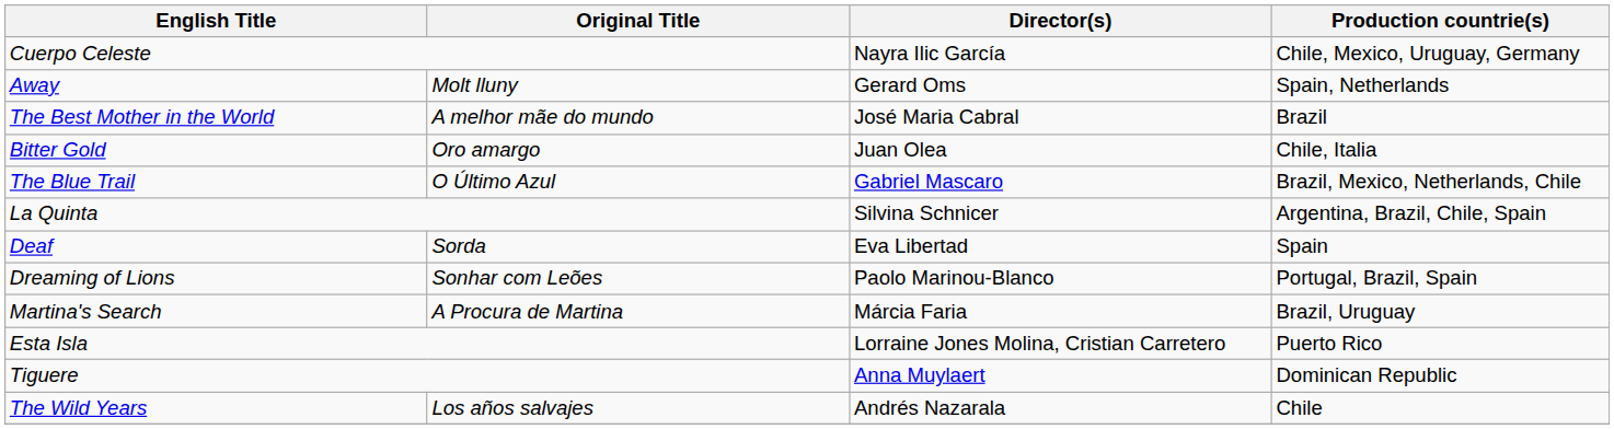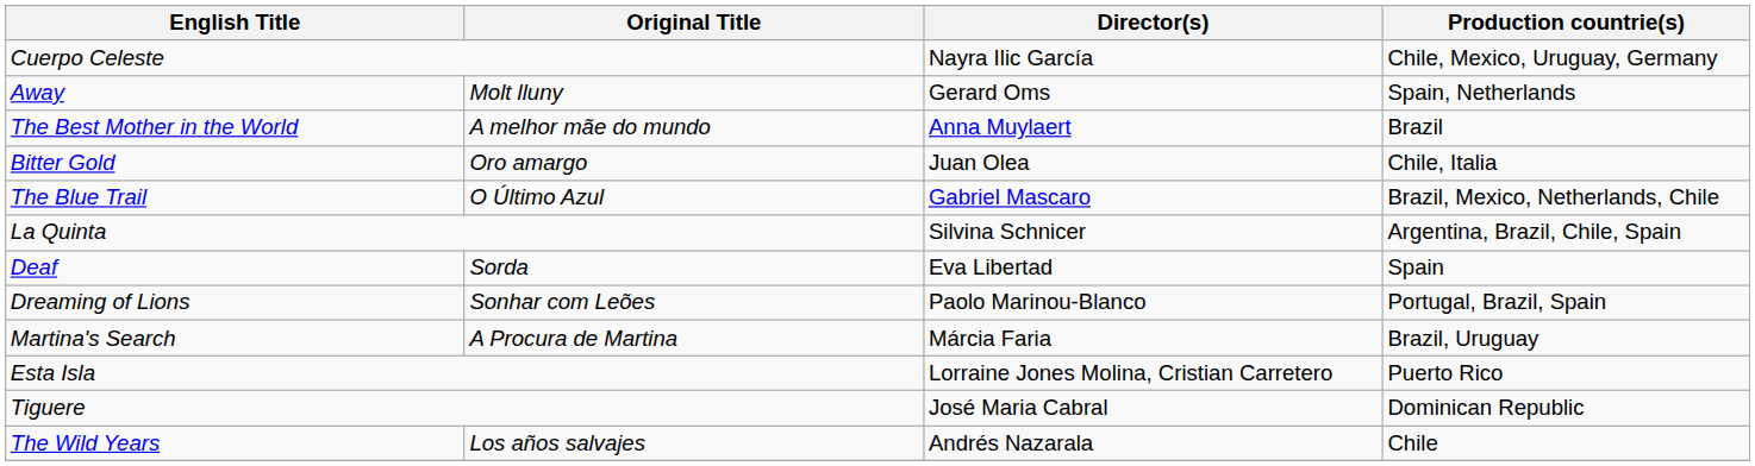 <table class="wikitable" style="width:100%; margin-bottom:4px">
 <tr>
 <th scope="col" width="25%">English Title</th>
 <th scope="col" width="25%">Original Title</th>
 <th scope="col" width="25%">Director(s)</th>
 <th scope="col" width="20%">Production countrie(s)</th>
 </tr>
 <tr>
 <td colspan="2"><em>Cuerpo Celeste</em></td>
 <td>Nayra Ilic García</td>
 <td>Chile, Mexico, Uruguay, Germany</td>
 </tr>
 <tr>
 <td><em><a href='#'>Away</a></em> </td>
 <td><em>Molt lluny</em></td>
 <td>Gerard Oms</td>
 <td>Spain, Netherlands</td>
 </tr>
 <tr>
 <td><em><a href='#'>The Best Mother in the World</a></em></td>
 <td><em>A melhor mãe do mundo</em></td>
-<td>José Maria Cabral</td>
+<td><a href='#'>Anna Muylaert</a></td>
 <td>Brazil</td>
 </tr>
 <tr>
 <td><em><a href='#'>Bitter Gold</a></em></td>
 <td><em>Oro amargo</em></td>
 <td>Juan Olea</td>
 <td>Chile, Italia</td>
 </tr>
 <tr>
 <td><em><a href='#'>The Blue Trail</a></em> </td>
 <td><em>O Último Azul</em></td>
 <td><a href='#'>Gabriel Mascaro</a></td>
 <td>Brazil, Mexico, Netherlands, Chile</td>
 </tr>
 <tr>
 <td colspan="2"><em>La Quinta</em></td>
 <td>Silvina Schnicer</td>
 <td>Argentina, Brazil, Chile, Spain</td>
 </tr>
 <tr>
 <td><em><a href='#'>Deaf</a></em></td>
 <td><em>Sorda</em></td>
 <td>Eva Libertad</td>
 <td>Spain</td>
 </tr>
 <tr>
 <td><em>Dreaming of Lions</em></td>
 <td><em>Sonhar com Leões</em></td>
 <td>Paolo Marinou-Blanco</td>
 <td>Portugal, Brazil, Spain</td>
 </tr>
 <tr>
 <td><em>Martina's Search</em></td>
 <td><em>A Procura de Martina</em></td>
 <td>Márcia Faria</td>
 <td>Brazil, Uruguay</td>
 </tr>
 <tr>
 <td colspan="2"><em>Esta Isla</em></td>
 <td>Lorraine Jones Molina, Cristian Carretero</td>
 <td>Puerto Rico</td>
 </tr>
 <tr>
 <td colspan="2"><em>Tiguere</em></td>
-<td><a href='#'>Anna Muylaert</a></td>
+<td>José Maria Cabral</td>
 <td>Dominican Republic</td>
 </tr>
 <tr>
 <td><em><a href='#'>The Wild Years</a></em></td>
 <td><em>Los años salvajes</em></td>
 <td>Andrés Nazarala</td>
 <td>Chile</td>
 </tr>
 <tr>
 </tr>
 </table>
